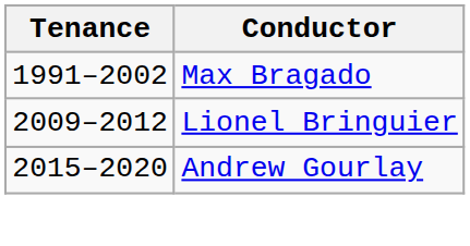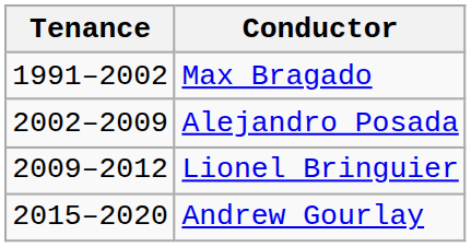 <table class="wikitable">
 <tr>
 <th>Tenance</th>
 <th>Conductor</th>
 </tr>
 <tr>
 <td>1991–2002</td>
 <td> <a href='#'>Max Bragado</a></td>
 </tr>
 <tr>
+<td>2002–2009</td>
+<td> <a href='#'>Alejandro Posada</a></td>
+</tr>
+<tr>
 <td>2009–2012</td>
 <td> <a href='#'>Lionel Bringuier</a></td>
 </tr>
 <tr>
 <td>2015–2020</td>
 <td> <a href='#'>Andrew Gourlay</a></td>
 </tr>
 </table>
